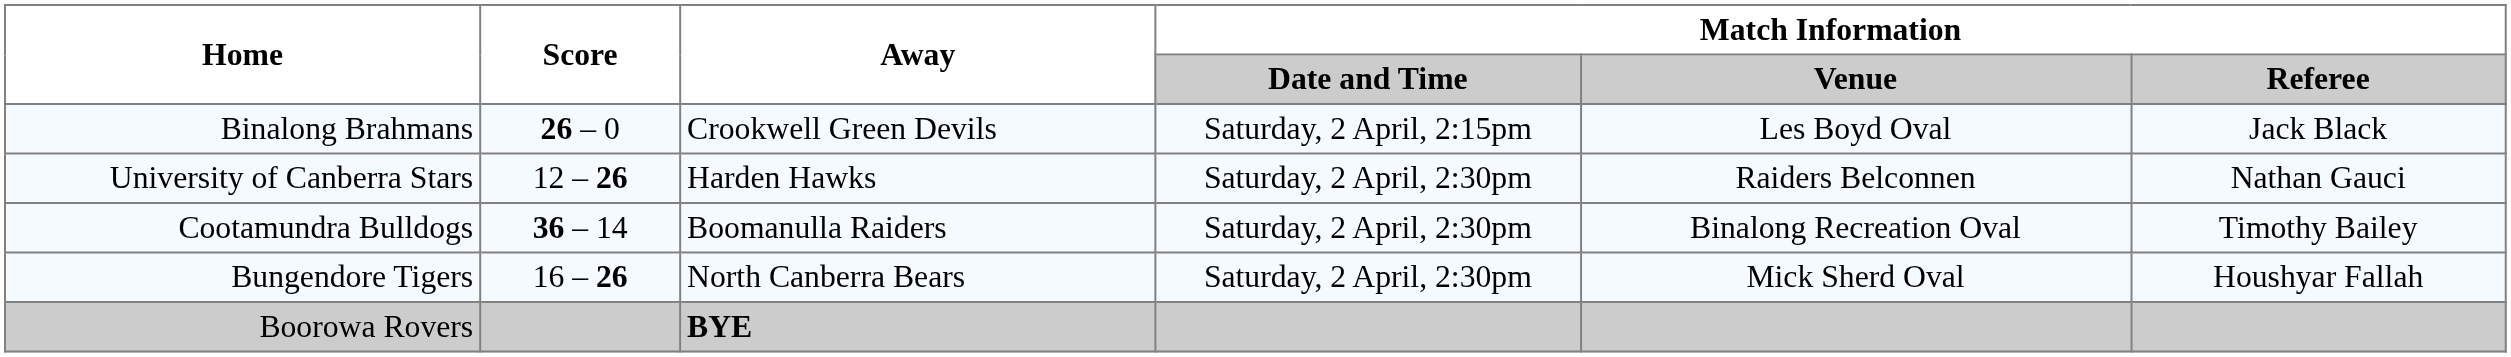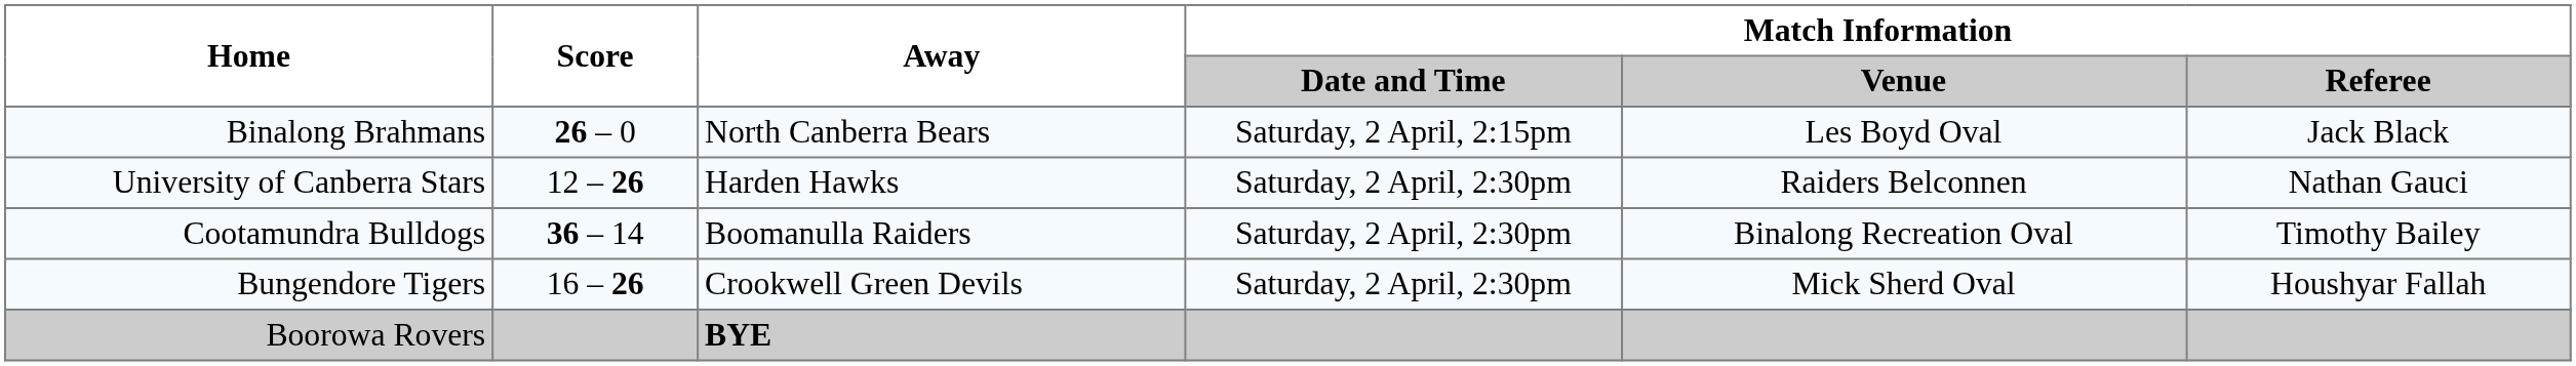 <table border="1" cellpadding="3" cellspacing="0" width="100%" style="border-collapse:collapse;  text-align:center;">
 <tr>
 <th rowspan="2" width="19%">Home</th>
 <th rowspan="2" width="8%">Score</th>
 <th rowspan="2" width="19%">Away</th>
 <th colspan="3">Match Information</th>
 </tr>
 <tr style="background:#CCCCCC">
 <th width="17%">Date and Time</th>
 <th width="22%">Venue</th>
 <th width="50%">Referee</th>
 </tr>
 <tr style="text-align:center; background:#f5faff;">
 <td align="right">Binalong Brahmans </td>
 <td><strong>26</strong> – 0</td>
-<td align="left"> Crookwell Green Devils</td>
+<td align="left"> North Canberra Bears</td>
 <td>Saturday, 2 April, 2:15pm</td>
 <td>Les Boyd Oval</td>
 <td>Jack Black</td>
 </tr>
 <tr style="text-align:center; background:#f5faff;">
 <td align="right">University of Canberra Stars </td>
 <td>12 – <strong>26</strong></td>
 <td align="left"> Harden Hawks</td>
 <td>Saturday, 2 April, 2:30pm</td>
 <td>Raiders Belconnen</td>
 <td>Nathan Gauci</td>
 </tr>
 <tr style="text-align:center; background:#f5faff;">
 <td align="right">Cootamundra Bulldogs </td>
 <td><strong>36</strong> – 14</td>
 <td align="left"> Boomanulla Raiders</td>
 <td>Saturday, 2 April, 2:30pm</td>
 <td>Binalong Recreation Oval</td>
 <td>Timothy Bailey</td>
 </tr>
 <tr style="text-align:center; background:#f5faff;">
 <td align="right">Bungendore Tigers </td>
 <td>16 – <strong>26</strong></td>
-<td align="left"> North Canberra Bears</td>
+<td align="left"> Crookwell Green Devils</td>
 <td>Saturday, 2 April, 2:30pm</td>
 <td>Mick Sherd Oval</td>
 <td>Houshyar Fallah</td>
 </tr>
 <tr style="text-align:center; background:#CCCCCC;">
 <td align="right">Boorowa Rovers </td>
 <td></td>
 <td align="left"><strong>BYE</strong></td>
 <td></td>
 <td></td>
 <td></td>
 </tr>
 </table>
